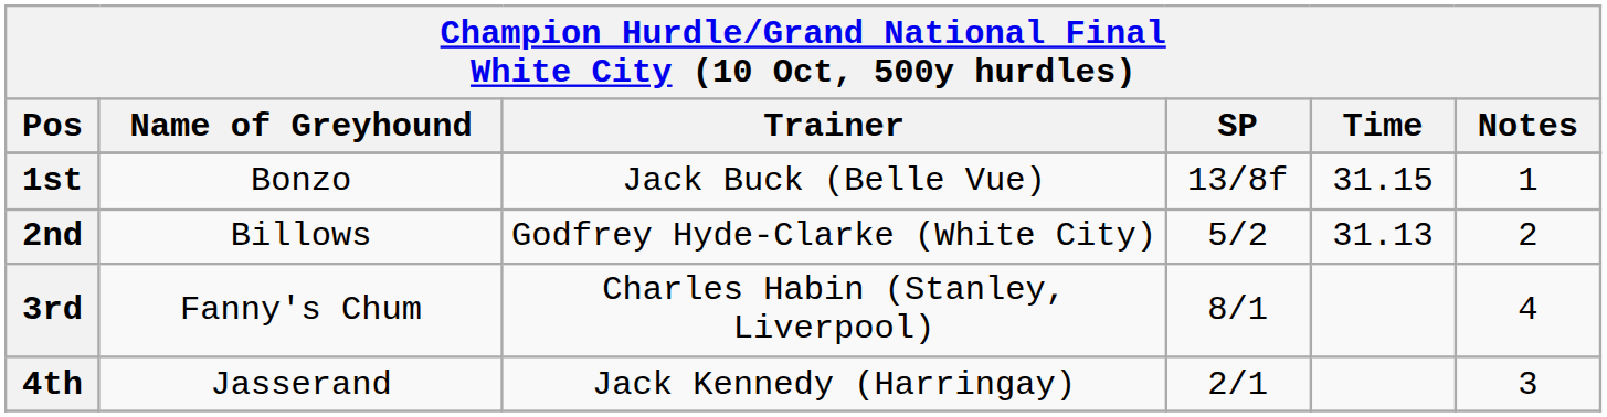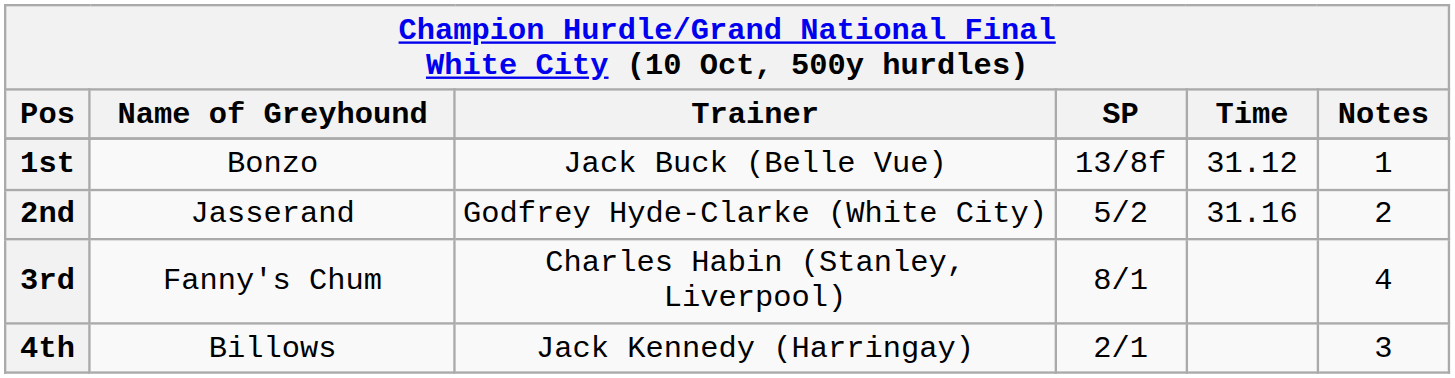 <table class="wikitable">
 <tr>
 <th colspan="6"><a href='#'>Champion Hurdle/Grand National Final</a><br> <a href='#'>White City</a> (10 Oct, 500y hurdles)</th>
 </tr>
 <tr>
 <th width=30>Pos</th>
 <th width=150>Name of Greyhound</th>
 <th width=250>Trainer</th>
 <th width=50>SP</th>
 <th width=50>Time</th>
 <th width=50>Notes</th>
 </tr>
 <tr>
 </tr>
 <tr align=center>
 <th>1st</th>
 <td>Bonzo</td>
 <td>Jack Buck (Belle Vue)</td>
 <td>13/8f</td>
-<td>31.15</td>
+<td>31.12</td>
 <td>1</td>
 </tr>
 <tr align=center>
 <th>2nd</th>
-<td>Billows</td>
+<td>Jasserand</td>
 <td>Godfrey Hyde-Clarke (White City)</td>
 <td>5/2</td>
-<td>31.13</td>
+<td>31.16</td>
 <td>2</td>
 </tr>
 <tr align=center>
 <th>3rd</th>
 <td>Fanny's Chum</td>
 <td>Charles Habin (Stanley, Liverpool)</td>
 <td>8/1</td>
 <td></td>
 <td>4</td>
 </tr>
 <tr align=center>
 <th>4th</th>
-<td>Jasserand</td>
+<td>Billows</td>
 <td>Jack Kennedy (Harringay)</td>
 <td>2/1</td>
 <td></td>
 <td>3</td>
 </tr>
 </table>
